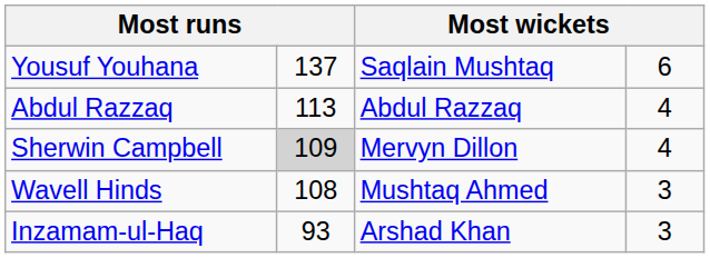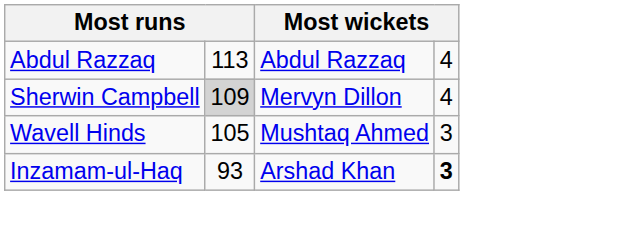 <table class="wikitable">
 <tr>
 <th colspan="2" style="text-align:center;">Most runs</th>
 <th colspan="2" style="text-align:center;">Most wickets</th>
-</tr>
-<tr>
-<td width=160> <a href='#'>Yousuf Youhana</a></td>
-<td style="width:40px; text-align:center;">137</td>
-<td width=160> <a href='#'>Saqlain Mushtaq</a></td>
-<td style="width:40px; text-align:center;">6</td>
 </tr>
 <tr>
 <td> <a href='#'>Abdul Razzaq</a></td>
 <td align=center>113</td>
 <td> <a href='#'>Abdul Razzaq</a></td>
 <td align=center>4</td>
 </tr>
 <tr>
 <td> <a href='#'>Sherwin Campbell</a></td>
 <td align=center style="background: lightgrey;">109</td>
 <td> <a href='#'>Mervyn Dillon</a></td>
 <td align=center>4</td>
 </tr>
 <tr>
 <td> <a href='#'>Wavell Hinds</a></td>
-<td align=center>108</td>
+<td align=center>105</td>
 <td> <a href='#'>Mushtaq Ahmed</a></td>
 <td align=center>3</td>
 </tr>
 <tr>
 <td> <a href='#'>Inzamam-ul-Haq</a></td>
 <td align=center>93</td>
 <td> <a href='#'>Arshad Khan</a></td>
-<td align=center>3</td>
+<td align=center><strong>3</strong></td>
 </tr>
 </table>
